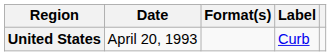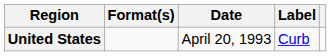 <table class="wikitable plainrowheaders">
 <tr>
 <th scope="col">Region</th>
+<th scope="col">Format(s)</th>
 <th scope="col">Date</th>
-<th scope="col">Format(s)</th>
 <th scope="col">Label</th>
 <th scope="col"></th>
 </tr>
 <tr>
 <th scope="row">United States</th>
+<td></td>
 <td>April 20, 1993</td>
-<td></td>
 <td><a href='#'>Curb</a></td>
 <td style="text-align:center;"></td>
 </tr>
 </table>
